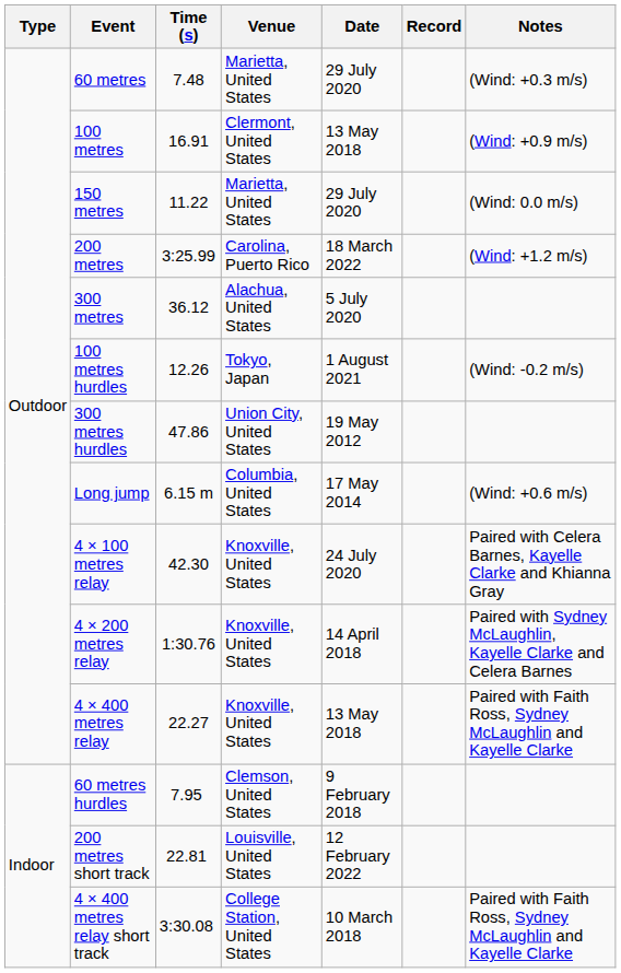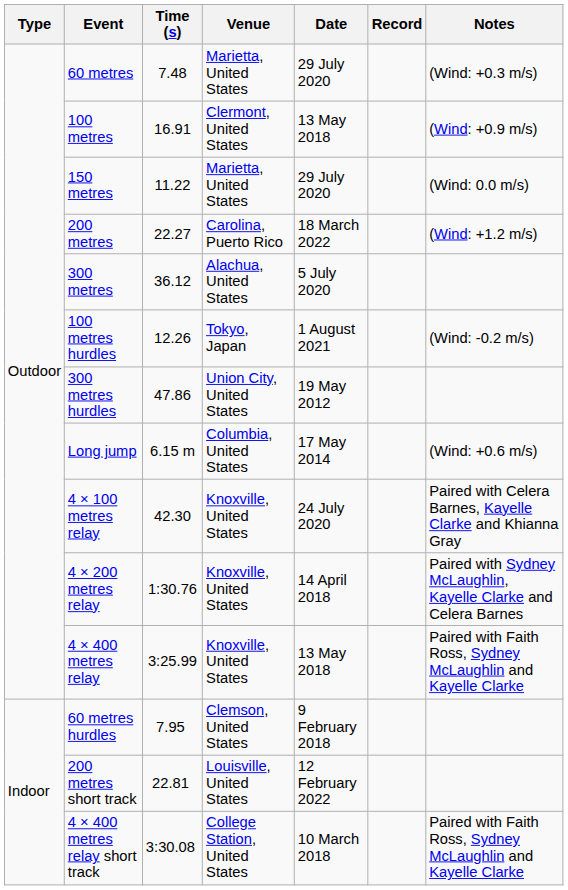 <table class="wikitable plainrowheaders">
 <tr>
 <th scope="col">Type</th>
 <th scope="col">Event</th>
 <th scope="col">Time (<a href='#'>s</a>)</th>
 <th scope="col">Venue</th>
 <th scope="col">Date</th>
 <th>Record</th>
 <th scope="col">Notes</th>
 </tr>
 <tr>
 <td rowspan="11">Outdoor</td>
 <td><a href='#'>60 metres</a></td>
 <td style="text-align:center;">7.48</td>
 <td><a href='#'>Marietta</a>, United States</td>
 <td>29 July 2020</td>
 <td></td>
 <td>(Wind: +0.3 m/s)</td>
 </tr>
 <tr>
 <td><a href='#'>100 metres</a></td>
 <td style="text-align:center;">16.91</td>
 <td><a href='#'>Clermont</a>, United States</td>
 <td>13 May 2018</td>
 <td></td>
 <td>(<a href='#'>Wind</a>: +0.9 m/s)</td>
 </tr>
 <tr>
 <td><a href='#'>150 metres</a></td>
 <td style="text-align:center;">11.22</td>
 <td><a href='#'>Marietta</a>, United States</td>
 <td>29 July 2020</td>
 <td></td>
 <td>(Wind: 0.0 m/s)</td>
 </tr>
 <tr>
 <td><a href='#'>200 metres</a></td>
-<td style="text-align:center;">3:25.99</td>
+<td style="text-align:center;">22.27</td>
 <td><a href='#'>Carolina</a>, Puerto Rico</td>
 <td>18 March 2022</td>
 <td></td>
 <td>(<a href='#'>Wind</a>: +1.2 m/s)</td>
 </tr>
 <tr>
 <td><a href='#'>300 metres</a></td>
 <td style="text-align:center;">36.12</td>
 <td><a href='#'>Alachua</a>, United States</td>
 <td>5 July 2020</td>
 <td></td>
 <td></td>
 </tr>
 <tr>
 <td><a href='#'>100 metres hurdles</a></td>
 <td style="text-align:center;">12.26</td>
 <td><a href='#'>Tokyo</a>, Japan</td>
 <td>1 August 2021</td>
 <td></td>
 <td>(Wind: -0.2 m/s)</td>
 </tr>
 <tr>
 <td><a href='#'>300 metres hurdles</a></td>
 <td style="text-align:center;">47.86</td>
 <td><a href='#'>Union City</a>, United States</td>
 <td>19 May 2012</td>
 <td></td>
 <td></td>
 </tr>
 <tr>
 <td><a href='#'>Long jump</a></td>
 <td style="text-align:center;">6.15 m</td>
 <td><a href='#'>Columbia</a>, United States</td>
 <td>17 May 2014</td>
 <td></td>
 <td>(Wind: +0.6 m/s)</td>
 </tr>
 <tr>
 <td><a href='#'>4 × 100 metres relay</a></td>
 <td style="text-align:center;">42.30</td>
 <td><a href='#'>Knoxville</a>, United States</td>
 <td>24 July 2020</td>
 <td></td>
 <td>Paired with Celera Barnes, <a href='#'>Kayelle Clarke</a> and Khianna Gray</td>
 </tr>
 <tr>
 <td><a href='#'>4 × 200 metres relay</a></td>
 <td style="text-align:center;">1:30.76</td>
 <td><a href='#'>Knoxville</a>, United States</td>
 <td>14 April 2018</td>
 <td></td>
 <td>Paired with <a href='#'>Sydney McLaughlin</a>, <a href='#'>Kayelle Clarke</a> and Celera Barnes</td>
 </tr>
 <tr>
 <td><a href='#'>4 × 400 metres relay</a></td>
-<td style="text-align:center;">22.27</td>
+<td style="text-align:center;">3:25.99</td>
 <td><a href='#'>Knoxville</a>, United States</td>
 <td>13 May 2018</td>
 <td></td>
 <td>Paired with Faith Ross, <a href='#'>Sydney McLaughlin</a> and <a href='#'>Kayelle Clarke</a></td>
 </tr>
 <tr>
 <td rowspan="3">Indoor</td>
 <td><a href='#'>60 metres hurdles</a></td>
 <td style="text-align:center;">7.95 </td>
 <td><a href='#'>Clemson</a>, United States</td>
 <td>9 February 2018</td>
 <td></td>
 <td></td>
 </tr>
 <tr>
 <td><a href='#'>200 metres</a> short track</td>
 <td style="text-align:center;">22.81 </td>
 <td><a href='#'>Louisville</a>, United States</td>
 <td>12 February 2022</td>
 <td></td>
 <td></td>
 </tr>
 <tr>
 <td><a href='#'>4 × 400 metres relay</a> short track</td>
 <td style="text-align:center;">3:30.08 </td>
 <td><a href='#'>College Station</a>, United States</td>
 <td>10 March 2018</td>
 <td></td>
 <td>Paired with Faith Ross, <a href='#'>Sydney McLaughlin</a> and <a href='#'>Kayelle Clarke</a></td>
 </tr>
 </table>
